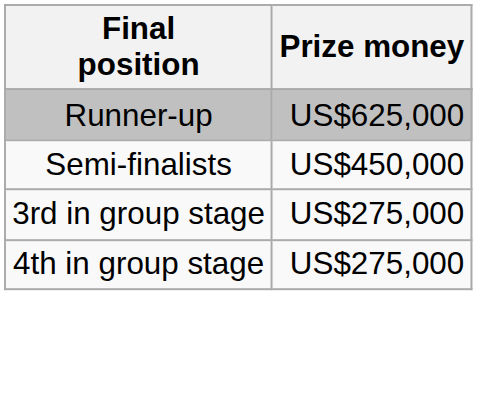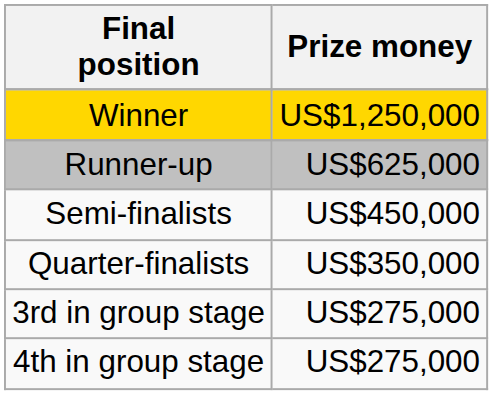 <table Class="wikitable" style="text-align: center;" style="font-size: 95%;">
 <tr>
 <th>Final<br>position</th>
 <th>Prize money</th>
 </tr>
 <tr>
+</tr>
+<tr style="background:gold;">
+<td>Winner</td>
+<td align=right>US$1,250,000</td>
 </tr>
 <tr>
 </tr>
 <tr style="background:silver;">
 <td>Runner-up</td>
 <td align=right>US$625,000</td>
 </tr>
 <tr>
 <td>Semi-finalists</td>
 <td align=right>US$450,000</td>
 </tr>
 <tr>
+<td>Quarter-finalists</td>
+<td align=right>US$350,000</td>
+</tr>
+<tr>
 <td>3rd in group stage</td>
 <td align=right>US$275,000</td>
 </tr>
 <tr>
 <td>4th in group stage</td>
 <td align=right>US$275,000</td>
 </tr>
 </table>
